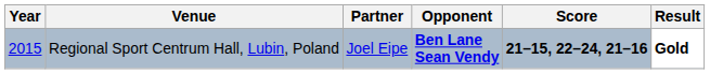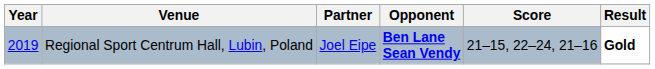 <table class="sortable wikitable" style="font-size: 90%;">
 <tr>
 <th>Year</th>
 <th>Venue</th>
 <th>Partner</th>
 <th>Opponent</th>
 <th>Score</th>
 <th>Result</th>
 </tr>
 <tr style="background:#AABBCC">
-<td align="center"><a href='#'>2015</a></td>
+<td align="center"><a href='#'>2019</a></td>
 <td align="left">Regional Sport Centrum Hall, <a href='#'>Lubin</a>, Poland</td>
 <td align="left"> <a href='#'>Joel Eipe</a></td>
 <td align="left"><strong> <a href='#'>Ben Lane</a><br> <a href='#'>Sean Vendy</a></strong></td>
-<td align="left"><strong>21–15, 22–24, 21–16</strong></td>
+<td align="left">21–15, 22–24, 21–16</td>
 <td style="text-align:left; background:white"> <strong>Gold</strong></td>
 </tr>
 </table>
